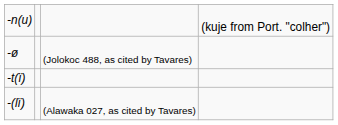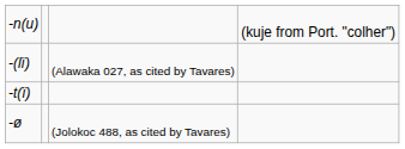 <table class="wikitable">
 <tr>
 <td><em>-n(u)</em></td>
 <td></td>
 <td></td>
 <td><br>(kuje from Port. "colher")</td>
 </tr>
 <tr>
-<td><em>-ø</em></td>
+<td><em>-(lï)</em></td>
 <td></td>
-<td><br><small>(Jolokoc 488, as cited by Tavares)</small></td>
+<td><br><small>(Alawaka 027, as cited by Tavares)</small></td>
 <td></td>
 </tr>
 <tr>
 <td><em>-t(ï)</em></td>
 <td></td>
 <td></td>
 <td></td>
 </tr>
 <tr>
-<td><em>-(lï)</em></td>
+<td><em>-ø</em></td>
 <td></td>
-<td><br><small>(Alawaka 027, as cited by Tavares)</small></td>
+<td><br><small>(Jolokoc 488, as cited by Tavares)</small></td>
 <td></td>
 </tr>
 </table>
